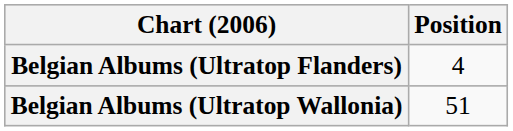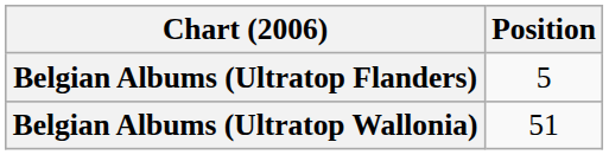 <table class="wikitable sortable plainrowheaders" style="text-align:center">
 <tr>
 <th scope="col">Chart (2006)</th>
 <th scope="col">Position</th>
 </tr>
 <tr>
 <th scope="row">Belgian Albums (Ultratop Flanders)</th>
-<td>4</td>
+<td>5</td>
 </tr>
 <tr>
 <th scope="row">Belgian Albums (Ultratop Wallonia)</th>
 <td>51</td>
 </tr>
 </table>
